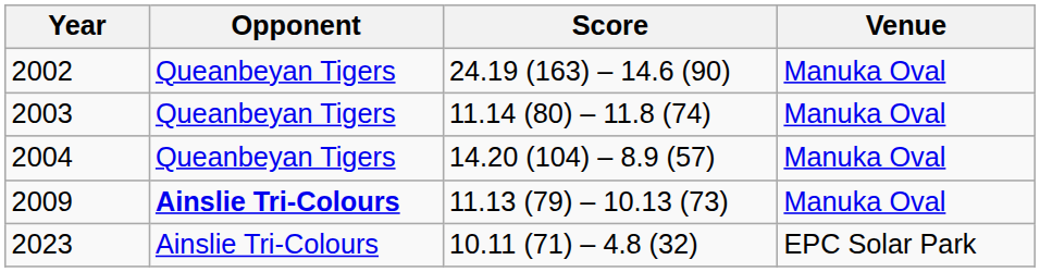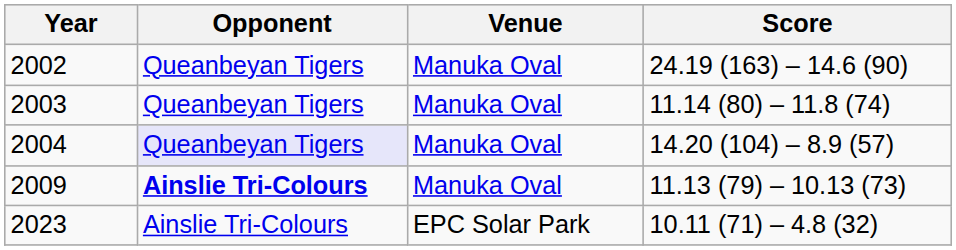 <table class="wikitable sortable" width="600px">
 <tr>
 <th width=80px>Year</th>
 <th width=170px>Opponent</th>
+<th width=150px>Venue</th>
 <th width=200px>Score</th>
-<th width=150px>Venue</th>
 </tr>
 <tr>
 <td>2002</td>
 <td><a href='#'>Queanbeyan Tigers</a></td>
+<td><a href='#'>Manuka Oval</a></td>
 <td>24.19 (163) – 14.6 (90)</td>
-<td><a href='#'>Manuka Oval</a></td>
 </tr>
 <tr>
 <td>2003</td>
 <td><a href='#'>Queanbeyan Tigers</a></td>
+<td><a href='#'>Manuka Oval</a></td>
 <td>11.14 (80) – 11.8 (74)</td>
-<td><a href='#'>Manuka Oval</a></td>
 </tr>
 <tr>
 <td>2004</td>
-<td><a href='#'>Queanbeyan Tigers</a></td>
+<td style="background: lavender;"><a href='#'>Queanbeyan Tigers</a></td>
+<td><a href='#'>Manuka Oval</a></td>
 <td>14.20 (104) – 8.9 (57)</td>
-<td><a href='#'>Manuka Oval</a></td>
 </tr>
 <tr>
 <td>2009</td>
 <td><strong><a href='#'>Ainslie Tri-Colours</a></strong></td>
+<td><a href='#'>Manuka Oval</a></td>
 <td>11.13 (79) – 10.13 (73)</td>
-<td><a href='#'>Manuka Oval</a></td>
 </tr>
 <tr>
 <td>2023</td>
 <td><a href='#'>Ainslie Tri-Colours</a></td>
+<td>EPC Solar Park</td>
 <td>10.11 (71) – 4.8 (32)</td>
-<td>EPC Solar Park</td>
 </tr>
 </table>
